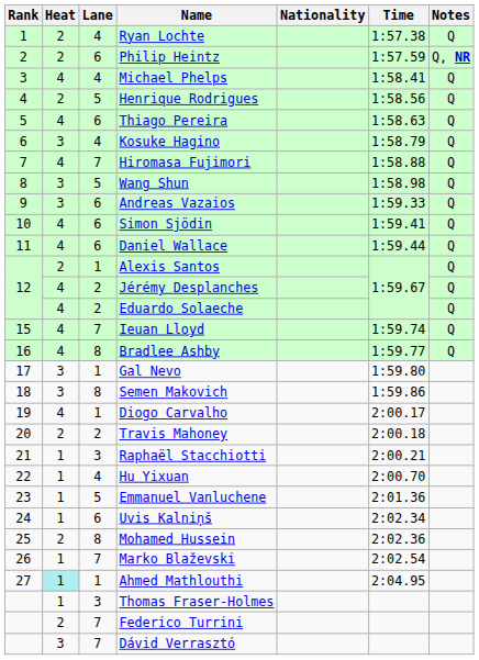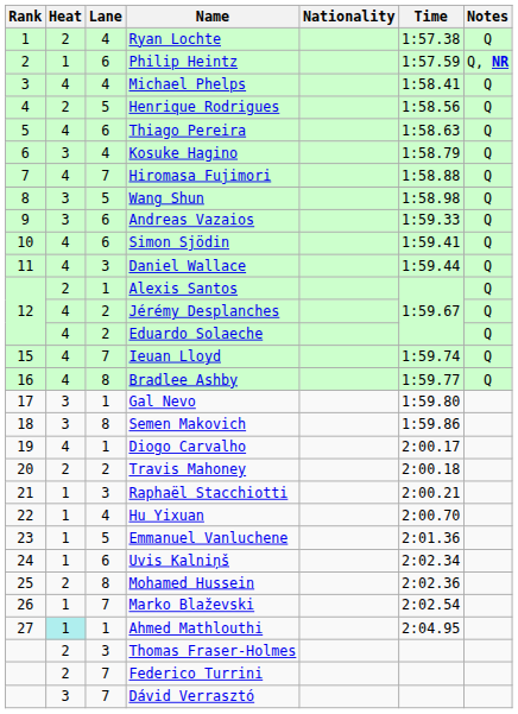 <table class="wikitable sortable" style="text-align:center">
 <tr>
 <th>Rank</th>
 <th>Heat</th>
 <th>Lane</th>
 <th>Name</th>
 <th>Nationality</th>
 <th>Time</th>
 <th>Notes</th>
 </tr>
 <tr bgcolor=ccffcc>
 <td>1</td>
 <td>2</td>
 <td>4</td>
 <td align=left><a href='#'>Ryan Lochte</a></td>
 <td align=left></td>
 <td>1:57.38</td>
 <td>Q</td>
 </tr>
 <tr bgcolor=ccffcc>
 <td>2</td>
-<td>2</td>
+<td>1</td>
 <td>6</td>
 <td align=left><a href='#'>Philip Heintz</a></td>
 <td align=left></td>
 <td>1:57.59</td>
 <td>Q, <strong><a href='#'>NR</a></strong></td>
 </tr>
 <tr bgcolor=ccffcc>
 <td>3</td>
 <td>4</td>
 <td>4</td>
 <td align=left><a href='#'>Michael Phelps</a></td>
 <td align=left></td>
 <td>1:58.41</td>
 <td>Q</td>
 </tr>
 <tr bgcolor=ccffcc>
 <td>4</td>
 <td>2</td>
 <td>5</td>
 <td align=left><a href='#'>Henrique Rodrigues</a></td>
 <td align=left></td>
 <td>1:58.56</td>
 <td>Q</td>
 </tr>
 <tr bgcolor=ccffcc>
 <td>5</td>
 <td>4</td>
 <td>6</td>
 <td align=left><a href='#'>Thiago Pereira</a></td>
 <td align=left></td>
 <td>1:58.63</td>
 <td>Q</td>
 </tr>
 <tr bgcolor=ccffcc>
 <td>6</td>
 <td>3</td>
 <td>4</td>
 <td align=left><a href='#'>Kosuke Hagino</a></td>
 <td align=left></td>
 <td>1:58.79</td>
 <td>Q</td>
 </tr>
 <tr bgcolor=ccffcc>
 <td>7</td>
 <td>4</td>
 <td>7</td>
 <td align=left><a href='#'>Hiromasa Fujimori</a></td>
 <td align=left></td>
 <td>1:58.88</td>
 <td>Q</td>
 </tr>
 <tr bgcolor=ccffcc>
 <td>8</td>
 <td>3</td>
 <td>5</td>
 <td align=left><a href='#'>Wang Shun</a></td>
 <td align=left></td>
 <td>1:58.98</td>
 <td>Q</td>
 </tr>
 <tr bgcolor=ccffcc>
 <td>9</td>
 <td>3</td>
 <td>6</td>
 <td align=left><a href='#'>Andreas Vazaios</a></td>
 <td align=left></td>
 <td>1:59.33</td>
 <td>Q</td>
 </tr>
 <tr bgcolor=ccffcc>
 <td>10</td>
 <td>4</td>
 <td>6</td>
 <td align=left><a href='#'>Simon Sjödin</a></td>
 <td align=left></td>
 <td>1:59.41</td>
 <td>Q</td>
 </tr>
 <tr bgcolor=ccffcc>
 <td>11</td>
 <td>4</td>
-<td>6</td>
+<td>3</td>
 <td align=left><a href='#'>Daniel Wallace</a></td>
 <td align=left></td>
 <td>1:59.44</td>
 <td>Q</td>
 </tr>
 <tr bgcolor=ccffcc>
 <td rowspan=3>12</td>
 <td>2</td>
 <td>1</td>
 <td align=left><a href='#'>Alexis Santos</a></td>
 <td align=left></td>
 <td rowspan=3>1:59.67</td>
 <td>Q</td>
 </tr>
 <tr bgcolor=ccffcc>
 <td>4</td>
 <td>2</td>
 <td align=left><a href='#'>Jérémy Desplanches</a></td>
 <td align=left></td>
 <td>Q</td>
 </tr>
 <tr bgcolor=ccffcc>
 <td>4</td>
 <td>2</td>
 <td align=left><a href='#'>Eduardo Solaeche</a></td>
 <td align=left></td>
 <td>Q</td>
 </tr>
 <tr bgcolor=ccffcc>
 <td>15</td>
 <td>4</td>
 <td>7</td>
 <td align=left><a href='#'>Ieuan Lloyd</a></td>
 <td align=left></td>
 <td>1:59.74</td>
 <td>Q</td>
 </tr>
 <tr bgcolor=ccffcc>
 <td>16</td>
 <td>4</td>
 <td>8</td>
 <td align=left><a href='#'>Bradlee Ashby</a></td>
 <td align=left></td>
 <td>1:59.77</td>
 <td>Q</td>
 </tr>
 <tr>
 <td>17</td>
 <td>3</td>
 <td>1</td>
 <td align=left><a href='#'>Gal Nevo</a></td>
 <td align=left></td>
 <td>1:59.80</td>
 <td></td>
 </tr>
 <tr>
 <td>18</td>
 <td>3</td>
 <td>8</td>
 <td align=left><a href='#'>Semen Makovich</a></td>
 <td align=left></td>
 <td>1:59.86</td>
 <td></td>
 </tr>
 <tr>
 <td>19</td>
 <td>4</td>
 <td>1</td>
 <td align=left><a href='#'>Diogo Carvalho</a></td>
 <td align=left></td>
 <td>2:00.17</td>
 <td></td>
 </tr>
 <tr>
 <td>20</td>
 <td>2</td>
 <td>2</td>
 <td align=left><a href='#'>Travis Mahoney</a></td>
 <td align=left></td>
 <td>2:00.18</td>
 <td></td>
 </tr>
 <tr>
 <td>21</td>
 <td>1</td>
 <td>3</td>
 <td align=left><a href='#'>Raphaël Stacchiotti</a></td>
 <td align=left></td>
 <td>2:00.21</td>
 <td></td>
 </tr>
 <tr>
 <td>22</td>
 <td>1</td>
 <td>4</td>
 <td align=left><a href='#'>Hu Yixuan</a></td>
 <td align=left></td>
 <td>2:00.70</td>
 <td></td>
 </tr>
 <tr>
 <td>23</td>
 <td>1</td>
 <td>5</td>
 <td align=left><a href='#'>Emmanuel Vanluchene</a></td>
 <td align=left></td>
 <td>2:01.36</td>
 <td></td>
 </tr>
 <tr>
 <td>24</td>
 <td>1</td>
 <td>6</td>
 <td align=left><a href='#'>Uvis Kalniņš</a></td>
 <td align=left></td>
 <td>2:02.34</td>
 <td></td>
 </tr>
 <tr>
 <td>25</td>
 <td>2</td>
 <td>8</td>
 <td align=left><a href='#'>Mohamed Hussein</a></td>
 <td align=left></td>
 <td>2:02.36</td>
 <td></td>
 </tr>
 <tr>
 <td>26</td>
 <td>1</td>
 <td>7</td>
 <td align=left><a href='#'>Marko Blaževski</a></td>
 <td align=left></td>
 <td>2:02.54</td>
 <td></td>
 </tr>
 <tr>
 <td>27</td>
 <td style="background: paleturquoise;">1</td>
 <td>1</td>
 <td align=left><a href='#'>Ahmed Mathlouthi</a></td>
 <td align=left></td>
 <td>2:04.95</td>
 <td></td>
 </tr>
 <tr>
 <td></td>
-<td>1</td>
+<td>2</td>
 <td>3</td>
 <td align=left><a href='#'>Thomas Fraser-Holmes</a></td>
 <td align=left></td>
 <td></td>
 <td></td>
 </tr>
 <tr>
 <td></td>
 <td>2</td>
 <td>7</td>
 <td align=left><a href='#'>Federico Turrini</a></td>
 <td align=left></td>
 <td></td>
 <td></td>
 </tr>
 <tr>
 <td></td>
 <td>3</td>
 <td>7</td>
 <td align=left><a href='#'>Dávid Verrasztó</a></td>
 <td align=left></td>
 <td></td>
 <td></td>
 </tr>
 </table>
